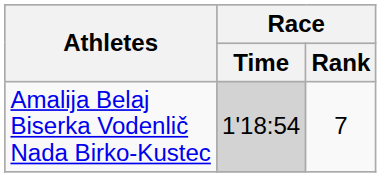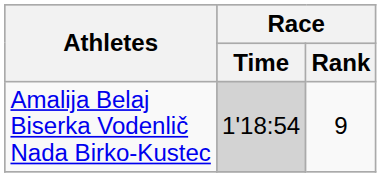 <table class="wikitable" border="1" style="font-size:90%">
 <tr>
 <th rowspan=2>Athletes</th>
 <th colspan=2>Race</th>
 </tr>
 <tr>
 <th>Time</th>
 <th>Rank</th>
 </tr>
 <tr>
 <td><a href='#'>Amalija Belaj</a><br><a href='#'>Biserka Vodenlič</a><br><a href='#'>Nada Birko-Kustec</a></td>
 <td align=center style="background: lightgrey;">1'18:54</td>
-<td align=center>7</td>
+<td align=center>9</td>
 </tr>
 </table>
